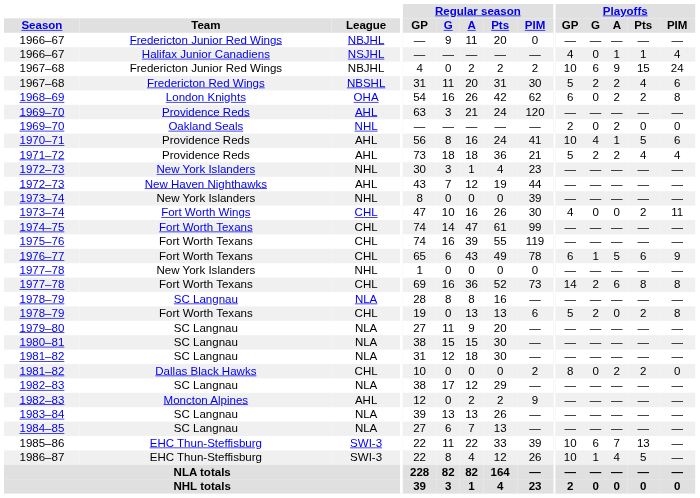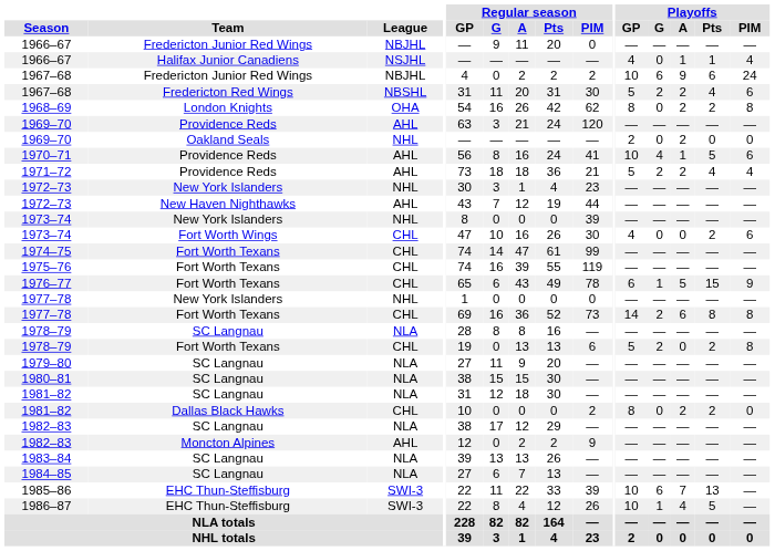 <table border="0" cellpadding="1" cellspacing="0" style="text-align:center; width:60em">
 <tr bgcolor="#e0e0e0">
 <th colspan="3" bgcolor="#ffffff"></th>
 <th rowspan="100" bgcolor="#ffffff"></th>
 <th colspan="5"><a href='#'>Regular season</a></th>
 <th rowspan="100" bgcolor="#ffffff"></th>
 <th colspan="5"><a href='#'>Playoffs</a></th>
 </tr>
 <tr bgcolor="#e0e0e0">
 <th><a href='#'>Season</a></th>
 <th>Team</th>
 <th>League</th>
 <th>GP</th>
 <th><a href='#'>G</a></th>
 <th><a href='#'>A</a></th>
 <th><a href='#'>Pts</a></th>
 <th><a href='#'>PIM</a></th>
 <th>GP</th>
 <th>G</th>
 <th>A</th>
 <th>Pts</th>
 <th>PIM</th>
 </tr>
 <tr>
 <td>1966–67</td>
 <td><a href='#'>Fredericton Junior Red Wings</a></td>
 <td><a href='#'>NBJHL</a></td>
 <td>—</td>
 <td>9</td>
 <td>11</td>
 <td>20</td>
 <td>0</td>
 <td>—</td>
 <td>—</td>
 <td>—</td>
 <td>—</td>
 <td>—</td>
 </tr>
 <tr bgcolor="#f0f0f0">
 <td>1966–67</td>
 <td><a href='#'>Halifax Junior Canadiens</a></td>
 <td><a href='#'>NSJHL</a></td>
 <td>—</td>
 <td>—</td>
 <td>—</td>
 <td>—</td>
 <td>—</td>
 <td>4</td>
 <td>0</td>
 <td>1</td>
 <td>1</td>
 <td>4</td>
 </tr>
 <tr>
 <td>1967–68</td>
 <td>Fredericton Junior Red Wings</td>
 <td>NBJHL</td>
 <td>4</td>
 <td>0</td>
 <td>2</td>
 <td>2</td>
 <td>2</td>
 <td>10</td>
 <td>6</td>
 <td>9</td>
-<td>15</td>
+<td>6</td>
 <td>24</td>
 </tr>
 <tr bgcolor="#f0f0f0">
 <td>1967–68</td>
 <td><a href='#'>Fredericton Red Wings</a></td>
 <td><a href='#'>NBSHL</a></td>
 <td>31</td>
 <td>11</td>
 <td>20</td>
 <td>31</td>
 <td>30</td>
 <td>5</td>
 <td>2</td>
 <td>2</td>
 <td>4</td>
 <td>6</td>
 </tr>
 <tr>
 <td><a href='#'>1968–69</a></td>
 <td><a href='#'>London Knights</a></td>
 <td><a href='#'>OHA</a></td>
 <td>54</td>
 <td>16</td>
 <td>26</td>
 <td>42</td>
 <td>62</td>
-<td>6</td>
+<td>8</td>
 <td>0</td>
 <td>2</td>
 <td>2</td>
 <td>8</td>
 </tr>
 <tr bgcolor="#f0f0f0">
 <td><a href='#'>1969–70</a></td>
 <td><a href='#'>Providence Reds</a></td>
 <td><a href='#'>AHL</a></td>
 <td>63</td>
 <td>3</td>
 <td>21</td>
 <td>24</td>
 <td>120</td>
 <td>—</td>
 <td>—</td>
 <td>—</td>
 <td>—</td>
 <td>—</td>
 </tr>
 <tr>
 <td><a href='#'>1969–70</a></td>
 <td><a href='#'>Oakland Seals</a></td>
 <td><a href='#'>NHL</a></td>
 <td>—</td>
 <td>—</td>
 <td>—</td>
 <td>—</td>
 <td>—</td>
 <td>2</td>
 <td>0</td>
 <td>2</td>
 <td>0</td>
 <td>0</td>
 </tr>
 <tr bgcolor="#f0f0f0">
 <td><a href='#'>1970–71</a></td>
 <td>Providence Reds</td>
 <td>AHL</td>
 <td>56</td>
 <td>8</td>
 <td>16</td>
 <td>24</td>
 <td>41</td>
 <td>10</td>
 <td>4</td>
 <td>1</td>
 <td>5</td>
 <td>6</td>
 </tr>
 <tr>
 <td><a href='#'>1971–72</a></td>
 <td>Providence Reds</td>
 <td>AHL</td>
 <td>73</td>
 <td>18</td>
 <td>18</td>
 <td>36</td>
 <td>21</td>
 <td>5</td>
 <td>2</td>
 <td>2</td>
 <td>4</td>
 <td>4</td>
 </tr>
 <tr bgcolor="#f0f0f0">
 <td><a href='#'>1972–73</a></td>
 <td><a href='#'>New York Islanders</a></td>
 <td>NHL</td>
 <td>30</td>
 <td>3</td>
 <td>1</td>
 <td>4</td>
 <td>23</td>
 <td>—</td>
 <td>—</td>
 <td>—</td>
 <td>—</td>
 <td>—</td>
 </tr>
 <tr>
 <td><a href='#'>1972–73</a></td>
 <td><a href='#'>New Haven Nighthawks</a></td>
 <td>AHL</td>
 <td>43</td>
 <td>7</td>
 <td>12</td>
 <td>19</td>
 <td>44</td>
 <td>—</td>
 <td>—</td>
 <td>—</td>
 <td>—</td>
 <td>—</td>
 </tr>
 <tr bgcolor="#f0f0f0">
 <td><a href='#'>1973–74</a></td>
 <td>New York Islanders</td>
 <td>NHL</td>
 <td>8</td>
 <td>0</td>
 <td>0</td>
 <td>0</td>
 <td>39</td>
 <td>—</td>
 <td>—</td>
 <td>—</td>
 <td>—</td>
 <td>—</td>
 </tr>
 <tr>
 <td><a href='#'>1973–74</a></td>
 <td><a href='#'>Fort Worth Wings</a></td>
 <td><a href='#'>CHL</a></td>
 <td>47</td>
 <td>10</td>
 <td>16</td>
 <td>26</td>
 <td>30</td>
 <td>4</td>
 <td>0</td>
 <td>0</td>
 <td>2</td>
-<td>11</td>
+<td>6</td>
 </tr>
 <tr bgcolor="#f0f0f0">
 <td><a href='#'>1974–75</a></td>
 <td><a href='#'>Fort Worth Texans</a></td>
 <td>CHL</td>
 <td>74</td>
 <td>14</td>
 <td>47</td>
 <td>61</td>
 <td>99</td>
 <td>—</td>
 <td>—</td>
 <td>—</td>
 <td>—</td>
 <td>—</td>
 </tr>
 <tr>
 <td><a href='#'>1975–76</a></td>
 <td>Fort Worth Texans</td>
 <td>CHL</td>
 <td>74</td>
 <td>16</td>
 <td>39</td>
 <td>55</td>
 <td>119</td>
 <td>—</td>
 <td>—</td>
 <td>—</td>
 <td>—</td>
 <td>—</td>
 </tr>
 <tr bgcolor="#f0f0f0">
 <td><a href='#'>1976–77</a></td>
 <td>Fort Worth Texans</td>
 <td>CHL</td>
 <td>65</td>
 <td>6</td>
 <td>43</td>
 <td>49</td>
 <td>78</td>
 <td>6</td>
 <td>1</td>
 <td>5</td>
-<td>6</td>
+<td>15</td>
 <td>9</td>
 </tr>
 <tr>
 <td><a href='#'>1977–78</a></td>
 <td>New York Islanders</td>
 <td>NHL</td>
 <td>1</td>
 <td>0</td>
 <td>0</td>
 <td>0</td>
 <td>0</td>
 <td>—</td>
 <td>—</td>
 <td>—</td>
 <td>—</td>
 <td>—</td>
 </tr>
 <tr bgcolor="#f0f0f0">
 <td><a href='#'>1977–78</a></td>
 <td>Fort Worth Texans</td>
 <td>CHL</td>
 <td>69</td>
 <td>16</td>
 <td>36</td>
 <td>52</td>
 <td>73</td>
 <td>14</td>
 <td>2</td>
 <td>6</td>
 <td>8</td>
 <td>8</td>
 </tr>
 <tr>
 <td><a href='#'>1978–79</a></td>
 <td><a href='#'>SC Langnau</a></td>
 <td><a href='#'>NLA</a></td>
 <td>28</td>
 <td>8</td>
 <td>8</td>
 <td>16</td>
 <td>—</td>
 <td>—</td>
 <td>—</td>
 <td>—</td>
 <td>—</td>
 <td>—</td>
 </tr>
 <tr bgcolor="#f0f0f0">
 <td><a href='#'>1978–79</a></td>
 <td>Fort Worth Texans</td>
 <td>CHL</td>
 <td>19</td>
 <td>0</td>
 <td>13</td>
 <td>13</td>
 <td>6</td>
 <td>5</td>
 <td>2</td>
 <td>0</td>
 <td>2</td>
 <td>8</td>
 </tr>
 <tr>
 <td><a href='#'>1979–80</a></td>
 <td>SC Langnau</td>
 <td>NLA</td>
 <td>27</td>
 <td>11</td>
 <td>9</td>
 <td>20</td>
 <td>—</td>
 <td>—</td>
 <td>—</td>
 <td>—</td>
 <td>—</td>
 <td>—</td>
 </tr>
 <tr bgcolor="#f0f0f0">
 <td><a href='#'>1980–81</a></td>
 <td>SC Langnau</td>
 <td>NLA</td>
 <td>38</td>
 <td>15</td>
 <td>15</td>
 <td>30</td>
 <td>—</td>
 <td>—</td>
 <td>—</td>
 <td>—</td>
 <td>—</td>
 <td>—</td>
 </tr>
 <tr>
 <td><a href='#'>1981–82</a></td>
 <td>SC Langnau</td>
 <td>NLA</td>
 <td>31</td>
 <td>12</td>
 <td>18</td>
 <td>30</td>
 <td>—</td>
 <td>—</td>
 <td>—</td>
 <td>—</td>
 <td>—</td>
 <td>—</td>
 </tr>
 <tr bgcolor="#f0f0f0">
 <td><a href='#'>1981–82</a></td>
 <td><a href='#'>Dallas Black Hawks</a></td>
 <td>CHL</td>
 <td>10</td>
 <td>0</td>
 <td>0</td>
 <td>0</td>
 <td>2</td>
 <td>8</td>
 <td>0</td>
 <td>2</td>
 <td>2</td>
 <td>0</td>
 </tr>
 <tr>
 <td><a href='#'>1982–83</a></td>
 <td>SC Langnau</td>
 <td>NLA</td>
 <td>38</td>
 <td>17</td>
 <td>12</td>
 <td>29</td>
 <td>—</td>
 <td>—</td>
 <td>—</td>
 <td>—</td>
 <td>—</td>
 <td>—</td>
 </tr>
 <tr bgcolor="#f0f0f0">
 <td><a href='#'>1982–83</a></td>
 <td><a href='#'>Moncton Alpines</a></td>
 <td>AHL</td>
 <td>12</td>
 <td>0</td>
 <td>2</td>
 <td>2</td>
 <td>9</td>
 <td>—</td>
 <td>—</td>
 <td>—</td>
 <td>—</td>
 <td>—</td>
 </tr>
 <tr>
 <td><a href='#'>1983–84</a></td>
 <td>SC Langnau</td>
 <td>NLA</td>
 <td>39</td>
 <td>13</td>
 <td>13</td>
 <td>26</td>
 <td>—</td>
 <td>—</td>
 <td>—</td>
 <td>—</td>
 <td>—</td>
 <td>—</td>
 </tr>
 <tr bgcolor="#f0f0f0">
 <td><a href='#'>1984–85</a></td>
 <td>SC Langnau</td>
 <td>NLA</td>
 <td>27</td>
 <td>6</td>
 <td>7</td>
 <td>13</td>
 <td>—</td>
 <td>—</td>
 <td>—</td>
 <td>—</td>
 <td>—</td>
 <td>—</td>
 </tr>
 <tr>
 <td>1985–86</td>
 <td><a href='#'>EHC Thun-Steffisburg</a></td>
 <td><a href='#'>SWI-3</a></td>
 <td>22</td>
 <td>11</td>
 <td>22</td>
 <td>33</td>
 <td>39</td>
 <td>10</td>
 <td>6</td>
 <td>7</td>
 <td>13</td>
 <td>—</td>
 </tr>
 <tr bgcolor="#f0f0f0">
 <td>1986–87</td>
 <td>EHC Thun-Steffisburg</td>
 <td>SWI-3</td>
 <td>22</td>
 <td>8</td>
 <td>4</td>
 <td>12</td>
 <td>26</td>
 <td>10</td>
 <td>1</td>
 <td>4</td>
 <td>5</td>
 <td>—</td>
 </tr>
 <tr bgcolor="#e0e0e0">
 <th colspan="3">NLA totals</th>
 <th>228</th>
 <th>82</th>
 <th>82</th>
 <th>164</th>
 <th>—</th>
 <th>—</th>
 <th>—</th>
 <th>—</th>
 <th>—</th>
 <th>—</th>
 </tr>
 <tr bgcolor="#e0e0e0">
 <th colspan="3">NHL totals</th>
 <th>39</th>
 <th>3</th>
 <th>1</th>
 <th>4</th>
 <th>23</th>
 <th>2</th>
 <th>0</th>
 <th>0</th>
 <th>0</th>
 <th>0</th>
 </tr>
 </table>
